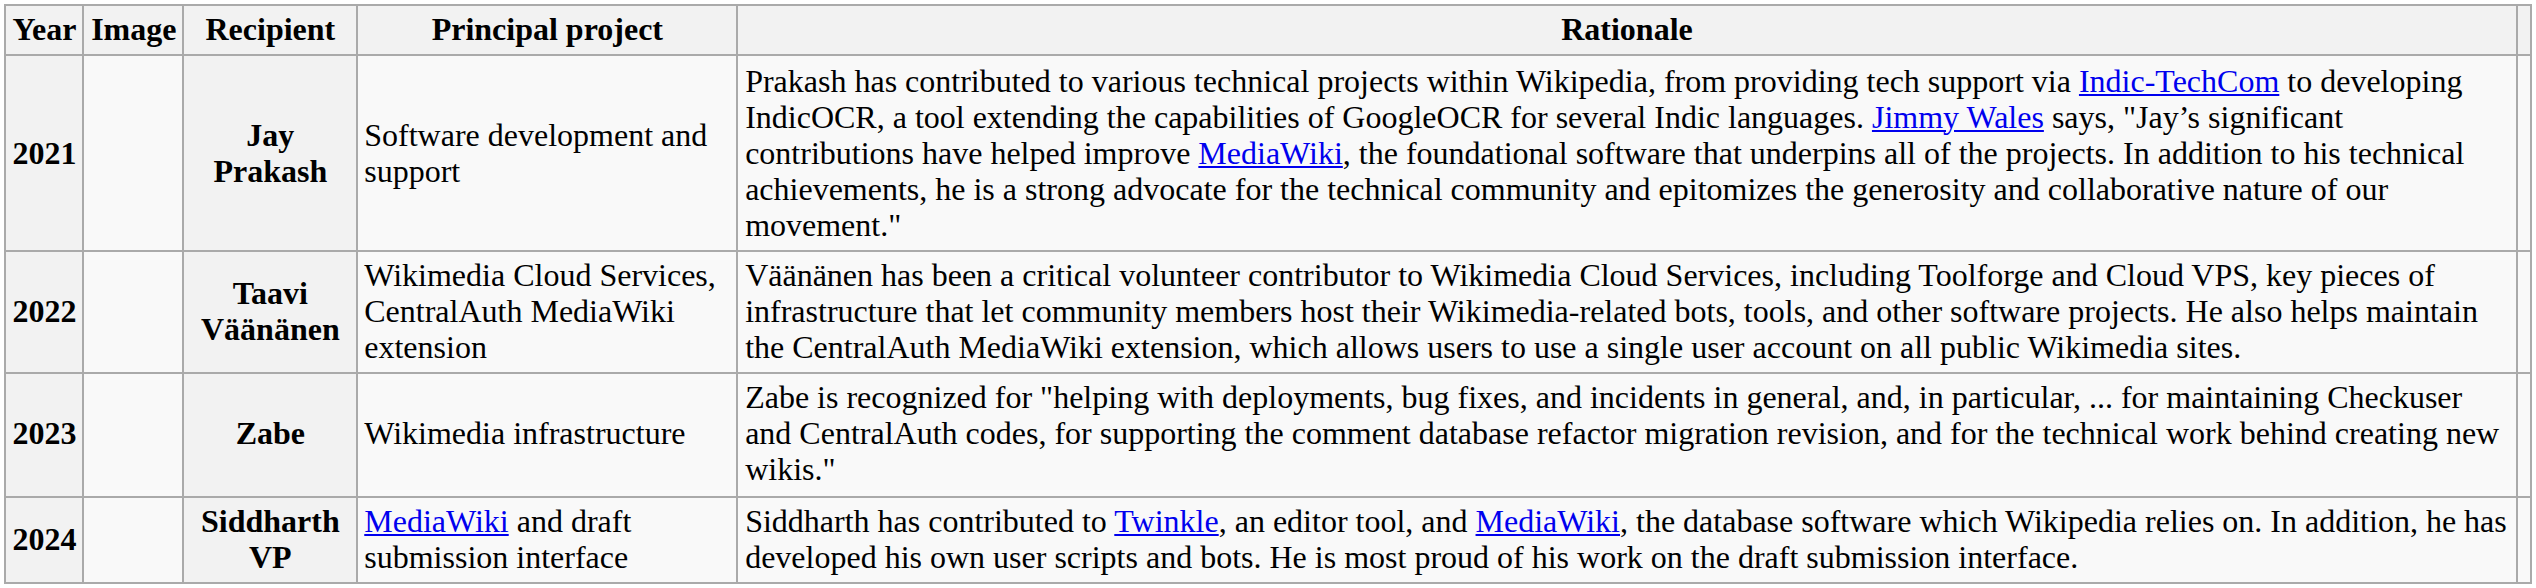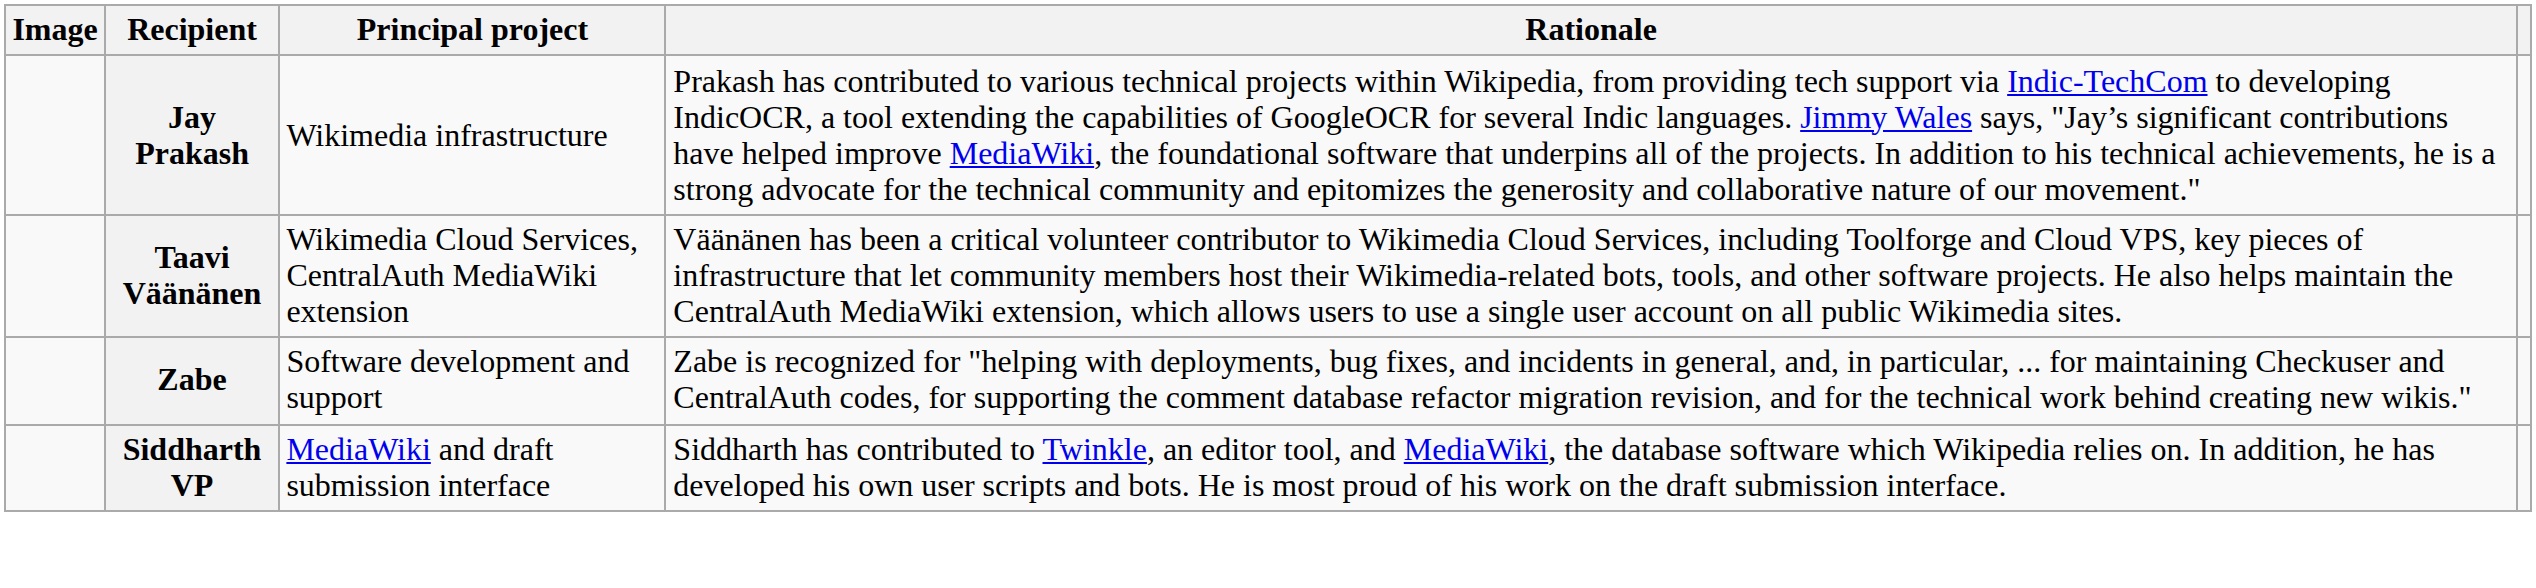 <table class="wikitable sortable plainrowheaders" style="width: 100%;">
 <tr>
-<th scope=col>Year</th>
 <th scope=col class=unsortable>Image</th>
 <th scope=col>Recipient</th>
 <th scope=col>Principal project</th>
 <th scope=col class=unsortable>Rationale</th>
 <th scope=col class=unsortable></th>
 </tr>
 <tr>
-<th>2021</th>
 <td></td>
 <th scope="row">Jay Prakash</th>
-<td>Software development and support</td>
+<td>Wikimedia infrastructure</td>
 <td>Prakash has contributed to various technical projects within Wikipedia, from providing tech support via <a href='#'>Indic-TechCom</a> to developing IndicOCR, a tool extending the capabilities of GoogleOCR for several Indic languages. <a href='#'>Jimmy Wales</a> says, "Jay’s significant contributions have helped improve <a href='#'>MediaWiki</a>, the foundational software that underpins all of the projects. In addition to his technical achievements, he is a strong advocate for the technical community and epitomizes the generosity and collaborative nature of our movement."</td>
 <td style="text-align:center;"></td>
 </tr>
 <tr>
-<th>2022</th>
 <td></td>
 <th scope="row">Taavi Väänänen</th>
 <td>Wikimedia Cloud Services, CentralAuth MediaWiki extension</td>
 <td>Väänänen has been a critical volunteer contributor to Wikimedia Cloud Services, including Toolforge and Cloud VPS, key pieces of infrastructure that let community members host their Wikimedia-related bots, tools, and other software projects. He also helps maintain the CentralAuth MediaWiki extension, which allows users to use a single user account on all public Wikimedia sites.</td>
 <td style="text-align:center;"></td>
 </tr>
 <tr>
-<th>2023</th>
 <td></td>
 <th scope="row">Zabe</th>
-<td>Wikimedia infrastructure</td>
+<td>Software development and support</td>
 <td>Zabe is recognized for "helping with deployments, bug fixes, and incidents in general, and, in particular, ... for maintaining Checkuser and CentralAuth codes, for supporting the comment database refactor migration revision, and for the technical work behind creating new wikis."</td>
 <td style="text-align:center;"></td>
 </tr>
 <tr>
-<th>2024</th>
 <td></td>
 <th scope="row">Siddharth VP</th>
 <td><a href='#'>MediaWiki</a> and draft submission interface</td>
 <td>Siddharth has contributed to <a href='#'>Twinkle</a>, an editor tool, and <a href='#'>MediaWiki</a>, the database software which Wikipedia relies on. In addition, he has developed his own user scripts and bots. He is most proud of his work on the draft submission interface.</td>
 <td style="text-align:center;"></td>
 </tr>
 </table>
